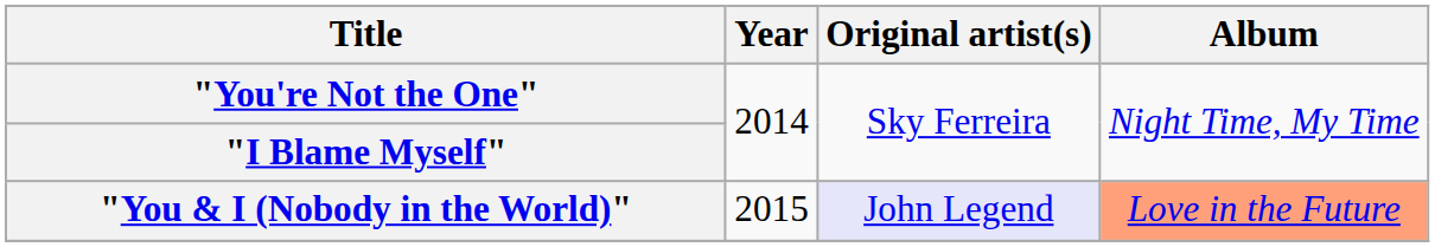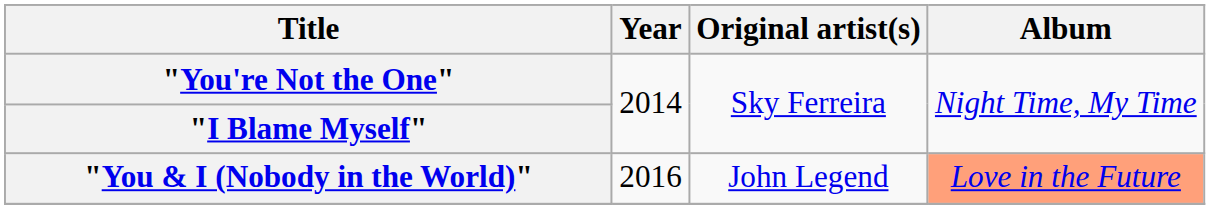 <table class="wikitable plainrowheaders" style="text-align:center;">
 <tr>
 <th scope="col" style="width:19em;">Title</th>
 <th scope="col">Year</th>
 <th scope="col">Original artist(s)</th>
 <th scope="col">Album</th>
 </tr>
 <tr>
 <th scope="row">"<a href='#'>You're Not the One</a>"</th>
 <td rowspan="2">2014</td>
 <td rowspan="2"><a href='#'>Sky Ferreira</a></td>
 <td rowspan="2"><em><a href='#'>Night Time, My Time</a></em></td>
 </tr>
 <tr>
 <th scope="row">"<a href='#'>I Blame Myself</a>"</th>
 </tr>
 <tr>
 <th scope="row">"<a href='#'>You & I (Nobody in the World)</a>"</th>
-<td>2015</td>
-<td style="background: lavender;"><a href='#'>John Legend</a></td>
+<td>2016</td>
+<td><a href='#'>John Legend</a></td>
 <td style="background: lightsalmon;"><em><a href='#'>Love in the Future</a></em></td>
 </tr>
 <tr>
 </tr>
 </table>
